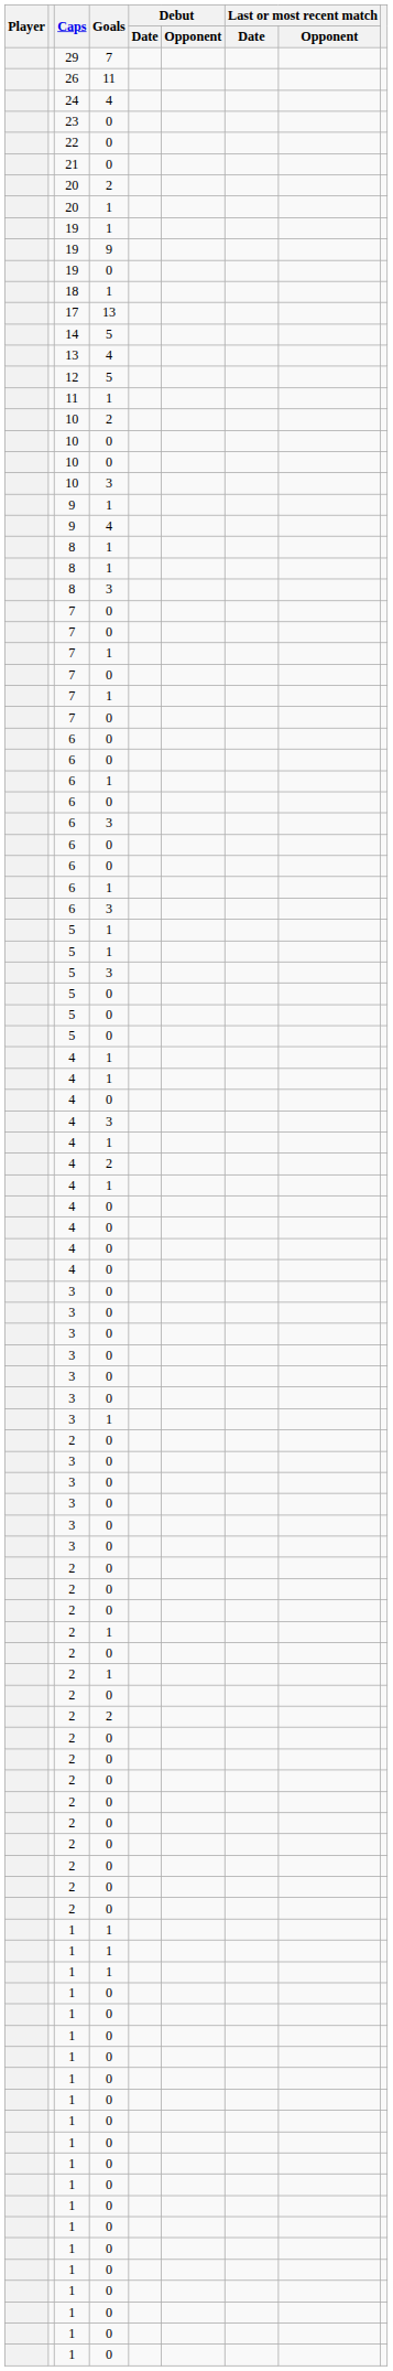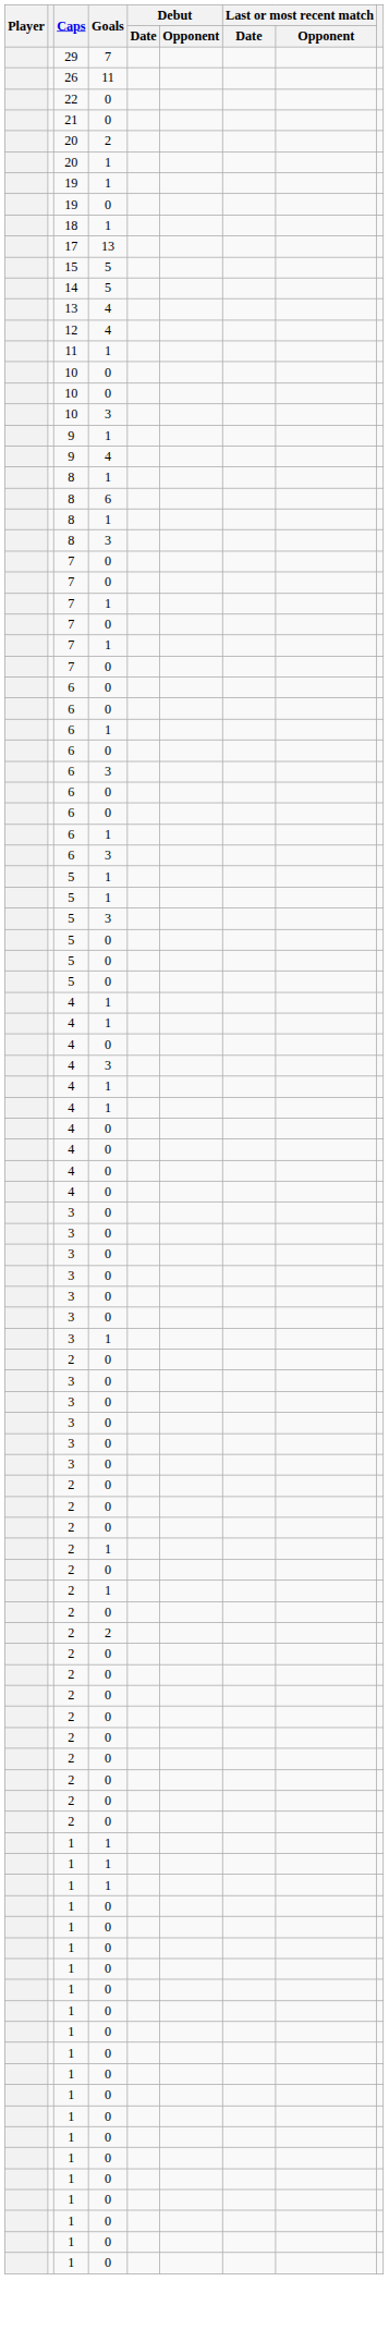 <table class="wikitable plainrowheaders sortable" style=text-align:center>
 <tr>
 <th scope=col rowspan=2>Player</th>
 <th scope=col rowspan=2></th>
 <th scope=col rowspan=2><a href='#'>Caps</a></th>
 <th scope=col rowspan=2>Goals</th>
 <th scope=col colspan=2>Debut</th>
 <th scope=col colspan=2>Last or most recent match</th>
 <th scope=col rowspan=2 class=unsortable></th>
 </tr>
 <tr class=unsortable>
 <th scope=col>Date</th>
 <th scope=col>Opponent</th>
 <th scope=col>Date</th>
 <th scope=col>Opponent</th>
 </tr>
 <tr>
 <th scope=row></th>
 <td></td>
 <td>29</td>
 <td>7</td>
 <td align=left></td>
 <td align=left></td>
 <td align=left></td>
 <td align=left></td>
 <td></td>
 </tr>
 <tr>
 <th scope=row></th>
 <td></td>
 <td>26</td>
 <td>11</td>
-<td align=left></td>
-<td align=left></td>
-<td align=left></td>
-<td align=left></td>
-<td></td>
-</tr>
-<tr>
-<th scope=row></th>
-<td></td>
-<td>24</td>
-<td>4</td>
-<td align=left></td>
-<td align=left></td>
-<td align=left></td>
-<td align=left></td>
-<td></td>
-</tr>
-<tr>
-<th scope=row></th>
-<td></td>
-<td>23</td>
-<td>0</td>
 <td align=left></td>
 <td align=left></td>
 <td align=left></td>
 <td align=left></td>
 <td></td>
 </tr>
 <tr>
 <th scope=row></th>
 <td></td>
 <td>22</td>
 <td>0</td>
 <td align=left></td>
 <td align=left></td>
 <td align=left></td>
 <td align=left></td>
 <td></td>
 </tr>
 <tr>
 <th scope=row></th>
 <td></td>
 <td>21</td>
 <td>0</td>
 <td align=left></td>
 <td align=left></td>
 <td align=left></td>
 <td align=left></td>
 <td></td>
 </tr>
 <tr>
 <th scope=row></th>
 <td></td>
 <td>20</td>
 <td>2</td>
 <td align=left></td>
 <td align=left></td>
 <td align=left></td>
 <td align=left></td>
 <td></td>
 </tr>
 <tr>
 <th scope=row></th>
 <td></td>
 <td>20</td>
 <td>1</td>
 <td align=left></td>
 <td align=left></td>
 <td align=left></td>
 <td align=left></td>
 <td></td>
 </tr>
 <tr>
 <th scope=row></th>
 <td></td>
 <td>19</td>
 <td>1</td>
 <td align=left></td>
 <td align=left></td>
 <td align=left></td>
 <td align=left></td>
 <td></td>
 </tr>
 <tr>
 <th scope=row></th>
 <td></td>
 <td>19</td>
-<td>9</td>
-<td align=left></td>
-<td align=left></td>
-<td align=left></td>
-<td align=left></td>
-<td></td>
-</tr>
-<tr>
-<th scope=row></th>
-<td></td>
-<td>19</td>
 <td>0</td>
 <td align=left></td>
 <td align=left></td>
 <td align=left></td>
 <td align=left></td>
 <td></td>
 </tr>
 <tr>
 <th scope=row></th>
 <td></td>
 <td>18</td>
 <td>1</td>
 <td align=left></td>
 <td align=left></td>
 <td align=left></td>
 <td align=left></td>
 <td></td>
 </tr>
 <tr>
 <th scope=row></th>
 <td></td>
 <td>17</td>
 <td>13</td>
 <td align=left></td>
 <td align=left></td>
 <td align=left></td>
 <td align=left></td>
 <td></td>
 </tr>
 <tr>
 <th scope=row></th>
 <td></td>
+<td>15</td>
+<td>5</td>
+<td align=left></td>
+<td align=left></td>
+<td align=left></td>
+<td align=left></td>
+<td></td>
+</tr>
+<tr>
+<th scope=row></th>
+<td></td>
 <td>14</td>
 <td>5</td>
 <td align=left></td>
 <td align=left></td>
 <td align=left></td>
 <td align=left></td>
 <td></td>
 </tr>
 <tr>
 <th scope=row></th>
 <td></td>
 <td>13</td>
 <td>4</td>
 <td align=left></td>
 <td align=left></td>
 <td align=left></td>
 <td align=left></td>
 <td></td>
 </tr>
 <tr>
 <th scope=row></th>
 <td></td>
 <td>12</td>
-<td>5</td>
+<td>4</td>
 <td align=left></td>
 <td align=left></td>
 <td align=left></td>
 <td align=left></td>
 <td></td>
 </tr>
 <tr>
 <th scope=row></th>
 <td></td>
 <td>11</td>
 <td>1</td>
-<td align=left></td>
-<td align=left></td>
-<td align=left></td>
-<td align=left></td>
-<td></td>
-</tr>
-<tr>
-<th scope=row></th>
-<td></td>
-<td>10</td>
-<td>2</td>
 <td align=left></td>
 <td align=left></td>
 <td align=left></td>
 <td align=left></td>
 <td></td>
 </tr>
 <tr>
 <th scope=row></th>
 <td></td>
 <td>10</td>
 <td>0</td>
 <td align=left></td>
 <td align=left></td>
 <td align=left></td>
 <td align=left></td>
 <td></td>
 </tr>
 <tr>
 <th scope=row></th>
 <td></td>
 <td>10</td>
 <td>0</td>
 <td align=left></td>
 <td align=left></td>
 <td align=left></td>
 <td align=left></td>
 <td></td>
 </tr>
 <tr>
 <th scope=row></th>
 <td></td>
 <td>10</td>
 <td>3</td>
 <td align=left></td>
 <td align=left></td>
 <td align=left></td>
 <td align=left></td>
 <td></td>
 </tr>
 <tr>
 <th scope=row></th>
 <td></td>
 <td>9</td>
 <td>1</td>
 <td align=left></td>
 <td align=left></td>
 <td align=left></td>
 <td align=left></td>
 <td></td>
 </tr>
 <tr>
 <th scope=row></th>
 <td></td>
 <td>9</td>
 <td>4</td>
 <td align=left></td>
 <td align=left></td>
 <td align=left></td>
 <td align=left></td>
 <td></td>
 </tr>
 <tr>
 <th scope=row></th>
 <td></td>
 <td>8</td>
 <td>1</td>
+<td align=left></td>
+<td align=left></td>
+<td align=left></td>
+<td align=left></td>
+<td></td>
+</tr>
+<tr>
+<th scope=row></th>
+<td></td>
+<td>8</td>
+<td>6</td>
 <td align=left></td>
 <td align=left></td>
 <td align=left></td>
 <td align=left></td>
 <td></td>
 </tr>
 <tr>
 <th scope=row></th>
 <td></td>
 <td>8</td>
 <td>1</td>
 <td align=left></td>
 <td align=left></td>
 <td align=left></td>
 <td align=left></td>
 <td></td>
 </tr>
 <tr>
 <th scope=row></th>
 <td></td>
 <td>8</td>
 <td>3</td>
 <td align=left></td>
 <td align=left></td>
 <td align=left></td>
 <td align=left></td>
 <td></td>
 </tr>
 <tr>
 <th scope=row></th>
 <td></td>
 <td>7</td>
 <td>0</td>
 <td align=left></td>
 <td align=left></td>
 <td align=left></td>
 <td align=left></td>
 <td></td>
 </tr>
 <tr>
 <th scope=row></th>
 <td></td>
 <td>7</td>
 <td>0</td>
 <td align=left></td>
 <td align=left></td>
 <td align=left></td>
 <td align=left></td>
 <td></td>
 </tr>
 <tr>
 <th scope=row></th>
 <td></td>
 <td>7</td>
 <td>1</td>
 <td align=left></td>
 <td align=left></td>
 <td align=left></td>
 <td align=left></td>
 <td></td>
 </tr>
 <tr>
 <th scope=row></th>
 <td></td>
 <td>7</td>
 <td>0</td>
 <td align=left></td>
 <td align=left></td>
 <td align=left></td>
 <td align=left></td>
 <td></td>
 </tr>
 <tr>
 <th scope=row></th>
 <td></td>
 <td>7</td>
 <td>1</td>
 <td align=left></td>
 <td align=left></td>
 <td align=left></td>
 <td align=left></td>
 <td></td>
 </tr>
 <tr>
 <th scope=row></th>
 <td></td>
 <td>7</td>
 <td>0</td>
 <td align=left></td>
 <td align=left></td>
 <td align=left></td>
 <td align=left></td>
 <td></td>
 </tr>
 <tr>
 <th scope=row></th>
 <td></td>
 <td>6</td>
 <td>0</td>
 <td align=left></td>
 <td align=left></td>
 <td align=left></td>
 <td align=left></td>
 <td></td>
 </tr>
 <tr>
 <th scope=row></th>
 <td></td>
 <td>6</td>
 <td>0</td>
 <td align=left></td>
 <td align=left></td>
 <td align=left></td>
 <td align=left></td>
 <td></td>
 </tr>
 <tr>
 <th scope=row></th>
 <td></td>
 <td>6</td>
 <td>1</td>
 <td align=left></td>
 <td align=left></td>
 <td align=left></td>
 <td align=left></td>
 <td></td>
 </tr>
 <tr>
 <th scope=row></th>
 <td></td>
 <td>6</td>
 <td>0</td>
 <td align=left></td>
 <td align=left></td>
 <td align=left></td>
 <td align=left></td>
 <td></td>
 </tr>
 <tr>
 <th scope=row></th>
 <td></td>
 <td>6</td>
 <td>3</td>
 <td align=left></td>
 <td align=left></td>
 <td align=left></td>
 <td align=left></td>
 <td></td>
 </tr>
 <tr>
 <th scope=row></th>
 <td></td>
 <td>6</td>
 <td>0</td>
 <td align=left></td>
 <td align=left></td>
 <td align=left></td>
 <td align=left></td>
 <td></td>
 </tr>
 <tr>
 <th scope=row></th>
 <td></td>
 <td>6</td>
 <td>0</td>
 <td align=left></td>
 <td align=left></td>
 <td align=left></td>
 <td align=left></td>
 <td></td>
 </tr>
 <tr>
 <th scope=row></th>
 <td></td>
 <td>6</td>
 <td>1</td>
 <td align=left></td>
 <td align=left></td>
 <td align=left></td>
 <td align=left></td>
 <td></td>
 </tr>
 <tr>
 <th scope=row></th>
 <td></td>
 <td>6</td>
 <td>3</td>
 <td align=left></td>
 <td align=left></td>
 <td align=left></td>
 <td align=left></td>
 <td></td>
 </tr>
 <tr>
 <th scope=row></th>
 <td></td>
 <td>5</td>
 <td>1</td>
 <td align=left></td>
 <td align=left></td>
 <td align=left></td>
 <td align=left></td>
 <td></td>
 </tr>
 <tr>
 <th scope=row></th>
 <td></td>
 <td>5</td>
 <td>1</td>
 <td align=left></td>
 <td align=left></td>
 <td align=left></td>
 <td align=left></td>
 <td></td>
 </tr>
 <tr>
 <th scope=row></th>
 <td></td>
 <td>5</td>
 <td>3</td>
 <td align=left></td>
 <td align=left></td>
 <td align=left></td>
 <td align=left></td>
 <td></td>
 </tr>
 <tr>
 <th scope=row></th>
 <td></td>
 <td>5</td>
 <td>0</td>
 <td align=left></td>
 <td align=left></td>
 <td align=left></td>
 <td align=left></td>
 <td></td>
 </tr>
 <tr>
 <th scope=row></th>
 <td></td>
 <td>5</td>
 <td>0</td>
 <td align=left></td>
 <td align=left></td>
 <td align=left></td>
 <td align=left></td>
 <td></td>
 </tr>
 <tr>
 <th scope=row></th>
 <td></td>
 <td>5</td>
 <td>0</td>
 <td align=left></td>
 <td align=left></td>
 <td align=left></td>
 <td align=left></td>
 <td></td>
 </tr>
 <tr>
 <th scope=row></th>
 <td></td>
 <td>4</td>
 <td>1</td>
 <td align=left></td>
 <td align=left></td>
 <td align=left></td>
 <td align=left></td>
 <td></td>
 </tr>
 <tr>
 <th scope=row></th>
 <td></td>
 <td>4</td>
 <td>1</td>
 <td align=left></td>
 <td align=left></td>
 <td align=left></td>
 <td align=left></td>
 <td></td>
 </tr>
 <tr>
 <th scope=row></th>
 <td></td>
 <td>4</td>
 <td>0</td>
 <td align=left></td>
 <td align=left></td>
 <td align=left></td>
 <td align=left></td>
 <td></td>
 </tr>
 <tr>
 <th scope=row></th>
 <td></td>
 <td>4</td>
 <td>3</td>
 <td align=left></td>
 <td align=left></td>
 <td align=left></td>
 <td align=left></td>
 <td></td>
 </tr>
 <tr>
 <th scope=row></th>
 <td></td>
 <td>4</td>
 <td>1</td>
-<td align=left></td>
-<td align=left></td>
-<td align=left></td>
-<td align=left></td>
-<td></td>
-</tr>
-<tr>
-<th scope=row></th>
-<td></td>
-<td>4</td>
-<td>2</td>
 <td align=left></td>
 <td align=left></td>
 <td align=left></td>
 <td align=left></td>
 <td></td>
 </tr>
 <tr>
 <th scope=row></th>
 <td></td>
 <td>4</td>
 <td>1</td>
 <td align=left></td>
 <td align=left></td>
 <td align=left></td>
 <td align=left></td>
 <td></td>
 </tr>
 <tr>
 <th scope=row></th>
 <td></td>
 <td>4</td>
 <td>0</td>
 <td align=left></td>
 <td align=left></td>
 <td align=left></td>
 <td align=left></td>
 <td></td>
 </tr>
 <tr>
 <th scope=row></th>
 <td></td>
 <td>4</td>
 <td>0</td>
 <td align=left></td>
 <td align=left></td>
 <td align=left></td>
 <td align=left></td>
 <td></td>
 </tr>
 <tr>
 <th scope=row></th>
 <td></td>
 <td>4</td>
 <td>0</td>
 <td align=left></td>
 <td align=left></td>
 <td align=left></td>
 <td align=left></td>
 <td></td>
 </tr>
 <tr>
 <th scope=row></th>
 <td></td>
 <td>4</td>
 <td>0</td>
 <td align=left></td>
 <td align=left></td>
 <td align=left></td>
 <td align=left></td>
 <td></td>
 </tr>
 <tr>
 <th scope=row></th>
 <td></td>
 <td>3</td>
 <td>0</td>
 <td align=left></td>
 <td align=left></td>
 <td align=left></td>
 <td align=left></td>
 <td></td>
 </tr>
 <tr>
 <th scope=row></th>
 <td></td>
 <td>3</td>
 <td>0</td>
 <td align=left></td>
 <td align=left></td>
 <td align=left></td>
 <td align=left></td>
 <td></td>
 </tr>
 <tr>
 <th scope=row></th>
 <td></td>
 <td>3</td>
 <td>0</td>
 <td align=left></td>
 <td align=left></td>
 <td align=left></td>
 <td align=left></td>
 <td></td>
 </tr>
 <tr>
 <th scope=row></th>
 <td></td>
 <td>3</td>
 <td>0</td>
 <td align=left></td>
 <td align=left></td>
 <td align=left></td>
 <td align=left></td>
 <td></td>
 </tr>
 <tr>
 <th scope=row></th>
 <td></td>
 <td>3</td>
 <td>0</td>
 <td align=left></td>
 <td align=left></td>
 <td align=left></td>
 <td align=left></td>
 <td></td>
 </tr>
 <tr>
 <th scope=row></th>
 <td></td>
 <td>3</td>
 <td>0</td>
 <td align=left></td>
 <td align=left></td>
 <td align=left></td>
 <td align=left></td>
 <td></td>
 </tr>
 <tr>
 <th scope=row></th>
 <td></td>
 <td>3</td>
 <td>1</td>
 <td align=left></td>
 <td align=left></td>
 <td align=left></td>
 <td align=left></td>
 <td></td>
 </tr>
 <tr>
 <th scope=row></th>
 <td></td>
 <td>2</td>
 <td>0</td>
 <td align=left></td>
 <td align=left></td>
 <td align=left></td>
 <td align=left></td>
 <td></td>
 </tr>
 <tr>
 <th scope=row></th>
 <td></td>
 <td>3</td>
 <td>0</td>
 <td align=left></td>
 <td align=left></td>
 <td align=left></td>
 <td align=left></td>
 <td></td>
 </tr>
 <tr>
 <th scope=row></th>
 <td></td>
 <td>3</td>
 <td>0</td>
 <td align=left></td>
 <td align=left></td>
 <td align=left></td>
 <td align=left></td>
 <td></td>
 </tr>
 <tr>
 <th scope=row></th>
 <td></td>
 <td>3</td>
 <td>0</td>
 <td align=left></td>
 <td align=left></td>
 <td align=left></td>
 <td align=left></td>
 <td></td>
 </tr>
 <tr>
 <th scope=row></th>
 <td></td>
 <td>3</td>
 <td>0</td>
 <td align=left></td>
 <td align=left></td>
 <td align=left></td>
 <td align=left></td>
 <td></td>
 </tr>
 <tr>
 <th scope=row></th>
 <td></td>
 <td>3</td>
 <td>0</td>
 <td align=left></td>
 <td align=left></td>
 <td align=left></td>
 <td align=left></td>
 <td></td>
 </tr>
 <tr>
 <th scope=row></th>
 <td></td>
 <td>2</td>
 <td>0</td>
 <td align=left></td>
 <td align=left></td>
 <td align=left></td>
 <td align=left></td>
 <td></td>
 </tr>
 <tr>
 <th scope=row></th>
 <td></td>
 <td>2</td>
 <td>0</td>
 <td align=left></td>
 <td align=left></td>
 <td align=left></td>
 <td align=left></td>
 <td></td>
 </tr>
 <tr>
 <th scope=row></th>
 <td></td>
 <td>2</td>
 <td>0</td>
 <td align=left></td>
 <td align=left></td>
 <td align=left></td>
 <td align=left></td>
 <td></td>
 </tr>
 <tr>
 <th scope=row></th>
 <td></td>
 <td>2</td>
 <td>1</td>
 <td align=left></td>
 <td align=left></td>
 <td align=left></td>
 <td align=left></td>
 <td></td>
 </tr>
 <tr>
 <th scope=row></th>
 <td></td>
 <td>2</td>
 <td>0</td>
 <td align=left></td>
 <td align=left></td>
 <td align=left></td>
 <td align=left></td>
 <td></td>
 </tr>
 <tr>
 <th scope=row></th>
 <td></td>
 <td>2</td>
 <td>1</td>
 <td align=left></td>
 <td align=left></td>
 <td align=left></td>
 <td align=left></td>
 <td></td>
 </tr>
 <tr>
 <th scope=row></th>
 <td></td>
 <td>2</td>
 <td>0</td>
 <td align=left></td>
 <td align=left></td>
 <td align=left></td>
 <td align=left></td>
 <td></td>
 </tr>
 <tr>
 <th scope=row></th>
 <td></td>
 <td>2</td>
 <td>2</td>
 <td align=left></td>
 <td align=left></td>
 <td align=left></td>
 <td align=left></td>
 <td></td>
 </tr>
 <tr>
 <th scope=row></th>
 <td></td>
 <td>2</td>
 <td>0</td>
 <td align=left></td>
 <td align=left></td>
 <td align=left></td>
 <td align=left></td>
 <td></td>
 </tr>
 <tr>
 <th scope=row></th>
 <td></td>
 <td>2</td>
 <td>0</td>
 <td align=left></td>
 <td align=left></td>
 <td align=left></td>
 <td align=left></td>
 <td></td>
 </tr>
 <tr>
 <th scope=row></th>
 <td></td>
 <td>2</td>
 <td>0</td>
 <td align=left></td>
 <td align=left></td>
 <td align=left></td>
 <td align=left></td>
 <td></td>
 </tr>
 <tr>
 <th scope=row></th>
 <td></td>
 <td>2</td>
 <td>0</td>
 <td align=left></td>
 <td align=left></td>
 <td align=left></td>
 <td align=left></td>
 <td></td>
 </tr>
 <tr>
 <th scope=row></th>
 <td></td>
 <td>2</td>
 <td>0</td>
 <td align=left></td>
 <td align=left></td>
 <td align=left></td>
 <td align=left></td>
 <td></td>
 </tr>
 <tr>
 <th scope=row></th>
 <td></td>
 <td>2</td>
 <td>0</td>
 <td align=left></td>
 <td align=left></td>
 <td align=left></td>
 <td align=left></td>
 <td></td>
 </tr>
 <tr>
 <th scope=row></th>
 <td></td>
 <td>2</td>
 <td>0</td>
 <td align=left></td>
 <td align=left></td>
 <td align=left></td>
 <td align=left></td>
 <td></td>
 </tr>
 <tr>
 <th scope=row></th>
 <td></td>
 <td>2</td>
 <td>0</td>
 <td align=left></td>
 <td align=left></td>
 <td align=left></td>
 <td align=left></td>
 <td></td>
 </tr>
 <tr>
 <th scope=row></th>
 <td></td>
 <td>2</td>
 <td>0</td>
 <td align=left></td>
 <td align=left></td>
 <td align=left></td>
 <td align=left></td>
 <td></td>
 </tr>
 <tr>
 <th scope=row></th>
 <td></td>
 <td>1</td>
 <td>1</td>
 <td align=left></td>
 <td align=left></td>
 <td align=left></td>
 <td align=left></td>
 <td></td>
 </tr>
 <tr>
 <th scope=row></th>
 <td></td>
 <td>1</td>
 <td>1</td>
 <td align=left></td>
 <td align=left></td>
 <td align=left></td>
 <td align=left></td>
 <td></td>
 </tr>
 <tr>
 <th scope=row></th>
 <td></td>
 <td>1</td>
 <td>1</td>
 <td align=left></td>
 <td align=left></td>
 <td align=left></td>
 <td align=left></td>
 <td></td>
 </tr>
 <tr>
 <th scope=row></th>
 <td></td>
 <td>1</td>
 <td>0</td>
 <td align=left></td>
 <td align=left></td>
 <td align=left></td>
 <td align=left></td>
 <td></td>
 </tr>
 <tr>
 <th scope=row></th>
 <td></td>
 <td>1</td>
 <td>0</td>
 <td align=left></td>
 <td align=left></td>
 <td align=left></td>
 <td align=left></td>
 <td></td>
 </tr>
 <tr>
 <th scope=row></th>
 <td></td>
 <td>1</td>
 <td>0</td>
 <td align=left></td>
 <td align=left></td>
 <td align=left></td>
 <td align=left></td>
 <td></td>
 </tr>
 <tr>
 <th scope=row></th>
 <td></td>
 <td>1</td>
 <td>0</td>
 <td align=left></td>
 <td align=left></td>
 <td align=left></td>
 <td align=left></td>
 <td></td>
 </tr>
 <tr>
 <th scope=row></th>
 <td></td>
 <td>1</td>
 <td>0</td>
 <td align=left></td>
 <td align=left></td>
 <td align=left></td>
 <td align=left></td>
 <td></td>
 </tr>
 <tr>
 <th scope=row></th>
 <td></td>
 <td>1</td>
 <td>0</td>
 <td align=left></td>
 <td align=left></td>
 <td align=left></td>
 <td align=left></td>
 <td></td>
 </tr>
 <tr>
 <th scope=row></th>
 <td></td>
 <td>1</td>
 <td>0</td>
 <td align=left></td>
 <td align=left></td>
 <td align=left></td>
 <td align=left></td>
 <td></td>
 </tr>
 <tr>
 <th scope=row></th>
 <td></td>
 <td>1</td>
 <td>0</td>
 <td align=left></td>
 <td align=left></td>
 <td align=left></td>
 <td align=left></td>
 <td></td>
 </tr>
 <tr>
 <th scope=row></th>
 <td></td>
 <td>1</td>
 <td>0</td>
 <td align=left></td>
 <td align=left></td>
 <td align=left></td>
 <td align=left></td>
 <td></td>
 </tr>
 <tr>
 <th scope=row></th>
 <td></td>
 <td>1</td>
 <td>0</td>
 <td align=left></td>
 <td align=left></td>
 <td align=left></td>
 <td align=left></td>
 <td></td>
 </tr>
 <tr>
 <th scope=row></th>
 <td></td>
 <td>1</td>
 <td>0</td>
 <td align=left></td>
 <td align=left></td>
 <td align=left></td>
 <td align=left></td>
 <td></td>
 </tr>
 <tr>
 <th scope=row></th>
 <td></td>
 <td>1</td>
 <td>0</td>
 <td align=left></td>
 <td align=left></td>
 <td align=left></td>
 <td align=left></td>
 <td></td>
 </tr>
 <tr>
 <th scope=row></th>
 <td></td>
 <td>1</td>
 <td>0</td>
 <td align=left></td>
 <td align=left></td>
 <td align=left></td>
 <td align=left></td>
 <td></td>
 </tr>
 <tr>
 <th scope=row></th>
 <td></td>
 <td>1</td>
 <td>0</td>
 <td align=left></td>
 <td align=left></td>
 <td align=left></td>
 <td align=left></td>
 <td></td>
 </tr>
 <tr>
 <th scope=row></th>
 <td></td>
 <td>1</td>
 <td>0</td>
 <td align=left></td>
 <td align=left></td>
 <td align=left></td>
 <td align=left></td>
 <td></td>
 </tr>
 <tr>
 <th scope=row></th>
 <td></td>
 <td>1</td>
 <td>0</td>
 <td align=left></td>
 <td align=left></td>
 <td align=left></td>
 <td align=left></td>
 <td></td>
 </tr>
 <tr>
 <th scope=row></th>
 <td></td>
 <td>1</td>
 <td>0</td>
 <td align=left></td>
 <td align=left></td>
 <td align=left></td>
 <td align=left></td>
 <td></td>
 </tr>
 <tr>
 <th scope=row></th>
 <td></td>
 <td>1</td>
 <td>0</td>
 <td align=left></td>
 <td align=left></td>
 <td align=left></td>
 <td align=left></td>
 <td></td>
 </tr>
 </table>
